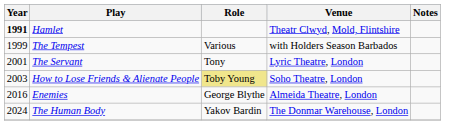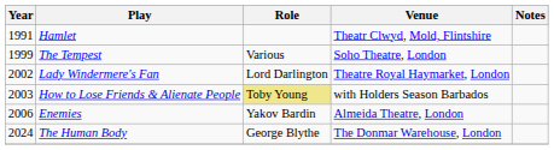 <table class="wikitable">
 <tr style="background:#b0c4de; text-align:center;">
 <th>Year</th>
 <th>Play</th>
 <th>Role</th>
 <th>Venue</th>
 <th>Notes</th>
 </tr>
 <tr>
-<td><strong>1991</strong></td>
+<td>1991</td>
 <td><em><a href='#'>Hamlet</a></em></td>
 <td></td>
 <td><a href='#'>Theatr Clwyd</a>, <a href='#'>Mold, Flintshire</a></td>
 <td></td>
 </tr>
 <tr>
 <td>1999</td>
 <td><em><a href='#'>The Tempest</a></em></td>
 <td>Various</td>
-<td>with Holders Season Barbados</td>
+<td><a href='#'>Soho Theatre</a>, <a href='#'>London</a></td>
 </tr>
 <tr>
-<td>2001</td>
-<td><em><a href='#'>The Servant</a></em></td>
-<td>Tony</td>
-<td><a href='#'>Lyric Theatre</a>, <a href='#'>London</a></td>
+<td>2002</td>
+<td><em><a href='#'>Lady Windermere's Fan</a></em></td>
+<td>Lord Darlington</td>
+<td><a href='#'>Theatre Royal Haymarket</a>, <a href='#'>London</a></td>
 <td></td>
 </tr>
 <tr>
 <td>2003</td>
 <td><em><a href='#'>How to Lose Friends & Alienate People</a></em></td>
 <td style="background: khaki;">Toby Young</td>
-<td><a href='#'>Soho Theatre</a>, <a href='#'>London</a></td>
+<td>with Holders Season Barbados</td>
 <td></td>
 </tr>
 <tr>
-<td>2016</td>
+<td>2006</td>
 <td><em><a href='#'>Enemies</a></em></td>
-<td>George Blythe</td>
+<td>Yakov Bardin</td>
 <td><a href='#'>Almeida Theatre</a>, <a href='#'>London</a></td>
 <td></td>
 </tr>
 <tr>
 <td>2024</td>
 <td><em><a href='#'>The Human Body</a></em></td>
-<td>Yakov Bardin</td>
+<td>George Blythe</td>
 <td><a href='#'>The Donmar Warehouse</a>, <a href='#'>London</a></td>
 <td></td>
 </tr>
 <tr>
 </tr>
 </table>
